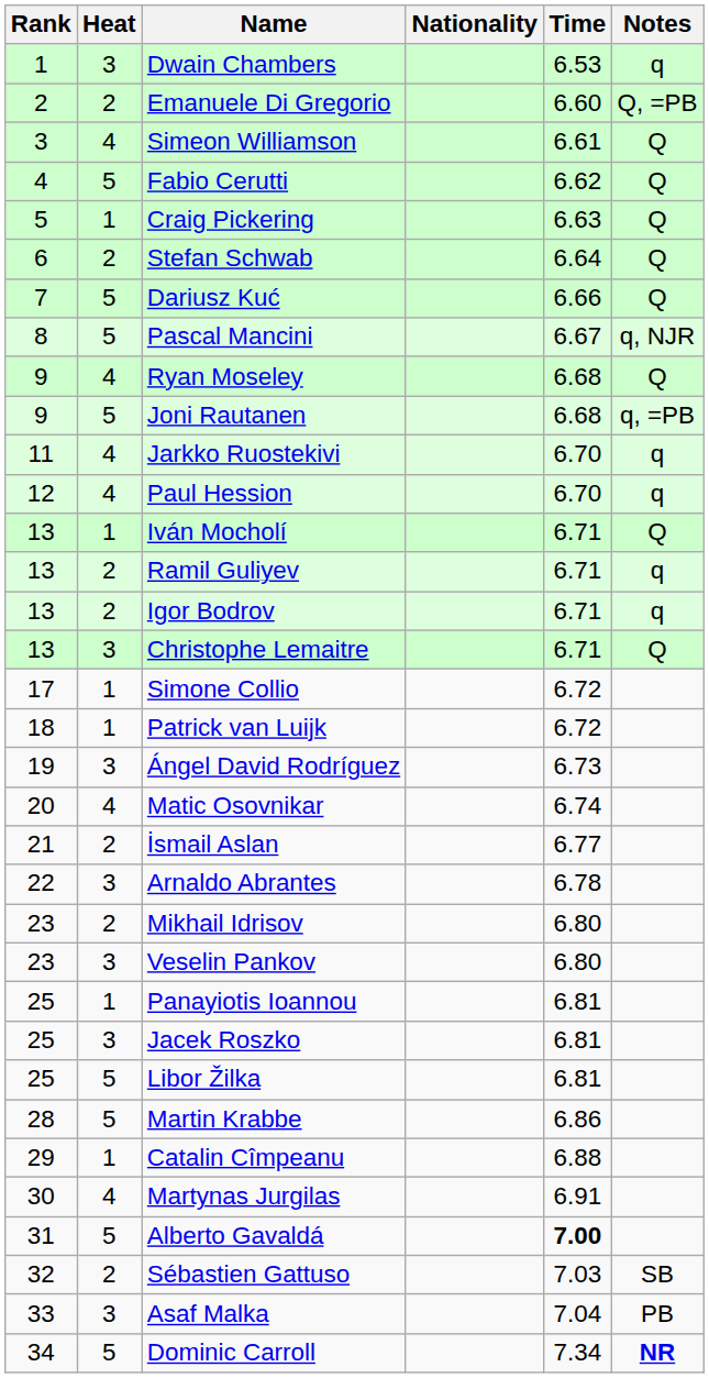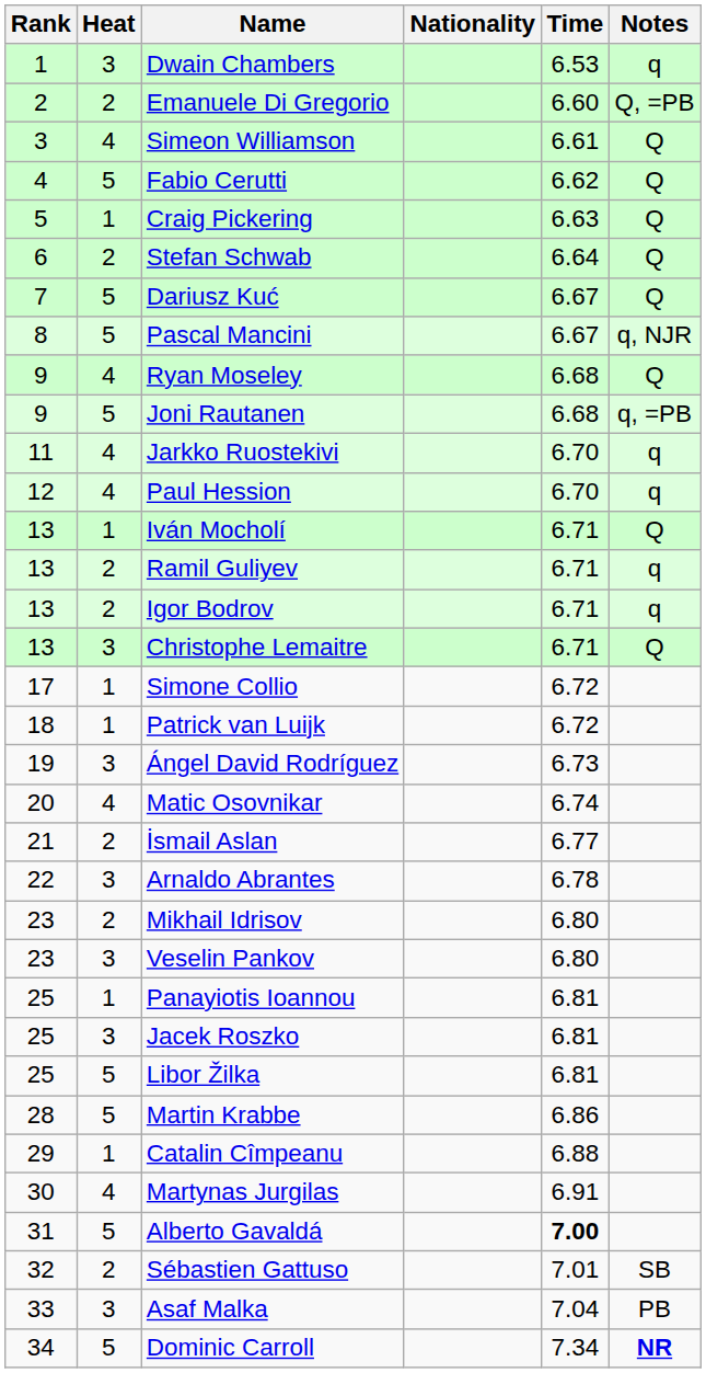 <table class="wikitable sortable" style="text-align:center">
 <tr>
 <th>Rank</th>
 <th>Heat</th>
 <th>Name</th>
 <th>Nationality</th>
 <th>Time</th>
 <th>Notes</th>
 </tr>
 <tr bgcolor=ccffcc>
 <td>1</td>
 <td>3</td>
 <td align="left"><a href='#'>Dwain Chambers</a></td>
 <td align=left></td>
 <td>6.53</td>
 <td>q</td>
 </tr>
 <tr bgcolor=ccffcc>
 <td>2</td>
 <td>2</td>
 <td align="left"><a href='#'>Emanuele Di Gregorio</a></td>
 <td align=left></td>
 <td>6.60</td>
 <td>Q, =PB</td>
 </tr>
 <tr bgcolor=ccffcc>
 <td>3</td>
 <td>4</td>
 <td align="left"><a href='#'>Simeon Williamson</a></td>
 <td align=left></td>
 <td>6.61</td>
 <td>Q</td>
 </tr>
 <tr bgcolor=ccffcc>
 <td>4</td>
 <td>5</td>
 <td align="left"><a href='#'>Fabio Cerutti</a></td>
 <td align=left></td>
 <td>6.62</td>
 <td>Q</td>
 </tr>
 <tr bgcolor=ccffcc>
 <td>5</td>
 <td>1</td>
 <td align="left"><a href='#'>Craig Pickering</a></td>
 <td align=left></td>
 <td>6.63</td>
 <td>Q</td>
 </tr>
 <tr bgcolor=ccffcc>
 <td>6</td>
 <td>2</td>
 <td align="left"><a href='#'>Stefan Schwab</a></td>
 <td align=left></td>
 <td>6.64</td>
 <td>Q</td>
 </tr>
 <tr bgcolor=ccffcc>
 <td>7</td>
 <td>5</td>
 <td align="left"><a href='#'>Dariusz Kuć</a></td>
 <td align=left></td>
-<td>6.66</td>
+<td>6.67</td>
 <td>Q</td>
 </tr>
 <tr bgcolor=ddffdd>
 <td>8</td>
 <td>5</td>
 <td align="left"><a href='#'>Pascal Mancini</a></td>
 <td align=left></td>
 <td>6.67</td>
 <td>q, NJR</td>
 </tr>
 <tr bgcolor=ccffcc>
 <td>9</td>
 <td>4</td>
 <td align="left"><a href='#'>Ryan Moseley</a></td>
 <td align=left></td>
 <td>6.68</td>
 <td>Q</td>
 </tr>
 <tr bgcolor=ddffdd>
 <td>9</td>
 <td>5</td>
 <td align="left"><a href='#'>Joni Rautanen</a></td>
 <td align=left></td>
 <td>6.68</td>
 <td>q, =PB</td>
 </tr>
 <tr bgcolor=ddffdd>
 <td>11</td>
 <td>4</td>
 <td align="left"><a href='#'>Jarkko Ruostekivi</a></td>
 <td align=left></td>
 <td>6.70</td>
 <td>q</td>
 </tr>
 <tr bgcolor=ddffdd>
 <td>12</td>
 <td>4</td>
 <td align="left"><a href='#'>Paul Hession</a></td>
 <td align=left></td>
 <td>6.70</td>
 <td>q</td>
 </tr>
 <tr bgcolor=ccffcc>
 <td>13</td>
 <td>1</td>
 <td align="left"><a href='#'>Iván Mocholí</a></td>
 <td align=left></td>
 <td>6.71</td>
 <td>Q</td>
 </tr>
 <tr bgcolor=ddffdd>
 <td>13</td>
 <td>2</td>
 <td align="left"><a href='#'>Ramil Guliyev</a></td>
 <td align=left></td>
 <td>6.71</td>
 <td>q</td>
 </tr>
 <tr bgcolor=ddffdd>
 <td>13</td>
 <td>2</td>
 <td align="left"><a href='#'>Igor Bodrov</a></td>
 <td align=left></td>
 <td>6.71</td>
 <td>q</td>
 </tr>
 <tr bgcolor=ccffcc>
 <td>13</td>
 <td>3</td>
 <td align="left"><a href='#'>Christophe Lemaitre</a></td>
 <td align=left></td>
 <td>6.71</td>
 <td>Q</td>
 </tr>
 <tr>
 <td>17</td>
 <td>1</td>
 <td align="left"><a href='#'>Simone Collio</a></td>
 <td align=left></td>
 <td>6.72</td>
 <td></td>
 </tr>
 <tr>
 <td>18</td>
 <td>1</td>
 <td align="left"><a href='#'>Patrick van Luijk</a></td>
 <td align=left></td>
 <td>6.72</td>
 <td></td>
 </tr>
 <tr>
 <td>19</td>
 <td>3</td>
 <td align="left"><a href='#'>Ángel David Rodríguez</a></td>
 <td align=left></td>
 <td>6.73</td>
 <td></td>
 </tr>
 <tr>
 <td>20</td>
 <td>4</td>
 <td align="left"><a href='#'>Matic Osovnikar</a></td>
 <td align=left></td>
 <td>6.74</td>
 <td></td>
 </tr>
 <tr>
 <td>21</td>
 <td>2</td>
 <td align="left"><a href='#'>İsmail Aslan</a></td>
 <td align=left></td>
 <td>6.77</td>
 <td></td>
 </tr>
 <tr>
 <td>22</td>
 <td>3</td>
 <td align="left"><a href='#'>Arnaldo Abrantes</a></td>
 <td align=left></td>
 <td>6.78</td>
 <td></td>
 </tr>
 <tr>
 <td>23</td>
 <td>2</td>
 <td align="left"><a href='#'>Mikhail Idrisov</a></td>
 <td align=left></td>
 <td>6.80</td>
 <td></td>
 </tr>
 <tr>
 <td>23</td>
 <td>3</td>
 <td align="left"><a href='#'>Veselin Pankov</a></td>
 <td align=left></td>
 <td>6.80</td>
 <td></td>
 </tr>
 <tr>
 <td>25</td>
 <td>1</td>
 <td align="left"><a href='#'>Panayiotis Ioannou</a></td>
 <td align=left></td>
 <td>6.81</td>
 <td></td>
 </tr>
 <tr>
 <td>25</td>
 <td>3</td>
 <td align="left"><a href='#'>Jacek Roszko</a></td>
 <td align=left></td>
 <td>6.81</td>
 <td></td>
 </tr>
 <tr>
 <td>25</td>
 <td>5</td>
 <td align="left"><a href='#'>Libor Žilka</a></td>
 <td align=left></td>
 <td>6.81</td>
 <td></td>
 </tr>
 <tr>
 <td>28</td>
 <td>5</td>
 <td align="left"><a href='#'>Martin Krabbe</a></td>
 <td align=left></td>
 <td>6.86</td>
 <td></td>
 </tr>
 <tr>
 <td>29</td>
 <td>1</td>
 <td align="left"><a href='#'>Catalin Cîmpeanu</a></td>
 <td align=left></td>
 <td>6.88</td>
 <td></td>
 </tr>
 <tr>
 <td>30</td>
 <td>4</td>
 <td align="left"><a href='#'>Martynas Jurgilas</a></td>
 <td align=left></td>
 <td>6.91</td>
 <td></td>
 </tr>
 <tr>
 <td>31</td>
 <td>5</td>
 <td align="left"><a href='#'>Alberto Gavaldá</a></td>
 <td align=left></td>
 <td><strong>7.00</strong></td>
 <td></td>
 </tr>
 <tr>
 <td>32</td>
 <td>2</td>
 <td align="left"><a href='#'>Sébastien Gattuso</a></td>
 <td align=left></td>
-<td>7.03</td>
+<td>7.01</td>
 <td>SB</td>
 </tr>
 <tr>
 <td>33</td>
 <td>3</td>
 <td align="left"><a href='#'>Asaf Malka</a></td>
 <td align=left></td>
 <td>7.04</td>
 <td>PB</td>
 </tr>
 <tr>
 <td>34</td>
 <td>5</td>
 <td align="left"><a href='#'>Dominic Carroll</a></td>
 <td align=left></td>
 <td>7.34</td>
 <td><strong><a href='#'>NR</a></strong></td>
 </tr>
 </table>
